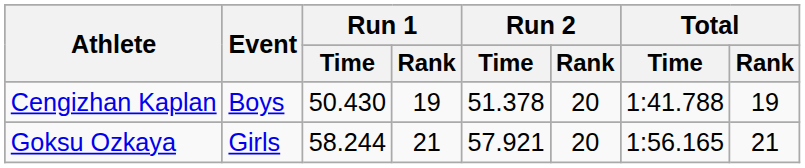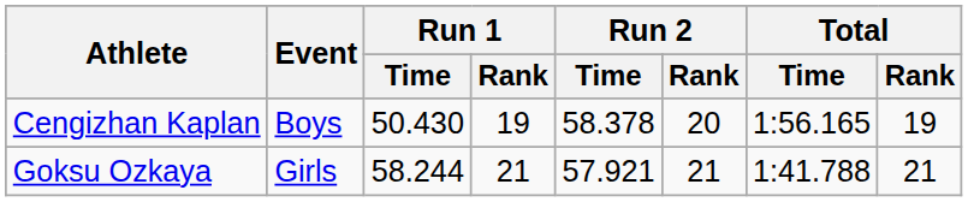 <table class="wikitable" style="font-size:90%">
 <tr>
 <th rowspan="2">Athlete</th>
 <th rowspan="2">Event</th>
 <th colspan="2">Run 1</th>
 <th colspan="2">Run 2</th>
 <th colspan="2">Total</th>
 </tr>
 <tr style="font-size:95%">
 <th>Time</th>
 <th>Rank</th>
 <th>Time</th>
 <th>Rank</th>
 <th>Time</th>
 <th>Rank</th>
 </tr>
 <tr align=center>
 <td align=left><a href='#'>Cengizhan Kaplan</a></td>
 <td align=left><a href='#'>Boys</a></td>
 <td>50.430</td>
 <td>19</td>
-<td>51.378</td>
+<td>58.378</td>
 <td>20</td>
-<td>1:41.788</td>
+<td>1:56.165</td>
 <td>19</td>
 </tr>
 <tr align=center>
 <td align=left><a href='#'>Goksu Ozkaya</a></td>
 <td align=left><a href='#'>Girls</a></td>
 <td>58.244</td>
 <td>21</td>
 <td>57.921</td>
-<td>20</td>
-<td>1:56.165</td>
+<td>21</td>
+<td>1:41.788</td>
 <td>21</td>
 </tr>
 </table>
